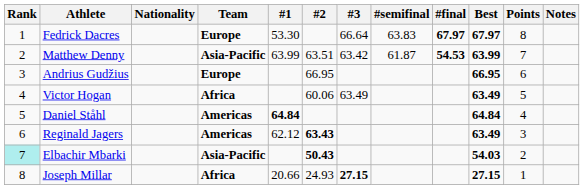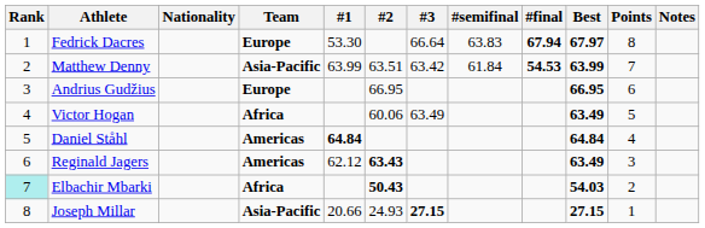 <table class="wikitable sortable" style="text-align:center">
 <tr>
 <th>Rank</th>
 <th>Athlete</th>
 <th>Nationality</th>
 <th>Team</th>
 <th>#1</th>
 <th>#2</th>
 <th>#3</th>
 <th>#semifinal</th>
 <th>#final</th>
 <th>Best</th>
 <th>Points</th>
 <th>Notes</th>
 </tr>
 <tr>
 <td>1</td>
 <td align="left"><a href='#'>Fedrick Dacres</a></td>
 <td align=left></td>
 <td align=left><strong>Europe</strong></td>
 <td>53.30</td>
 <td></td>
 <td>66.64</td>
 <td>63.83</td>
-<td><strong>67.97</strong></td>
+<td><strong>67.94</strong></td>
 <td><strong>67.97</strong></td>
 <td>8</td>
 <td></td>
 </tr>
 <tr>
 <td>2</td>
 <td align="left"><a href='#'>Matthew Denny</a></td>
 <td align=left></td>
 <td align=left><strong>Asia-Pacific</strong></td>
 <td>63.99</td>
 <td>63.51</td>
 <td>63.42</td>
-<td>61.87</td>
+<td>61.84</td>
 <td><strong>54.53</strong></td>
 <td><strong>63.99</strong></td>
 <td>7</td>
 <td></td>
 </tr>
 <tr>
 <td>3</td>
 <td align="left"><a href='#'>Andrius Gudžius</a></td>
 <td align=left></td>
 <td align=left><strong>Europe</strong></td>
 <td></td>
 <td>66.95</td>
 <td></td>
 <td><strong></strong></td>
 <td></td>
 <td><strong>66.95</strong></td>
 <td>6</td>
 <td></td>
 </tr>
 <tr>
 <td>4</td>
 <td align="left"><a href='#'>Victor Hogan</a></td>
 <td align=left></td>
 <td align=left><strong>Africa</strong></td>
 <td></td>
 <td>60.06</td>
 <td>63.49</td>
 <td><strong></strong></td>
 <td></td>
 <td><strong>63.49</strong></td>
 <td>5</td>
 <td></td>
 </tr>
 <tr>
 <td>5</td>
 <td align="left"><a href='#'>Daniel Ståhl</a></td>
 <td align=left></td>
 <td align=left><strong>Americas</strong></td>
 <td><strong>64.84</strong></td>
 <td></td>
 <td></td>
 <td></td>
 <td></td>
 <td><strong> 64.84</strong></td>
 <td>4</td>
 <td></td>
 </tr>
 <tr>
 <td>6</td>
 <td align="left"><a href='#'>Reginald Jagers</a></td>
 <td align=left></td>
 <td align=left><strong>Americas</strong></td>
 <td>62.12</td>
 <td><strong>63.43</strong></td>
 <td></td>
 <td></td>
 <td></td>
 <td><strong>63.49</strong></td>
 <td>3</td>
 <td></td>
 </tr>
 <tr>
 <td style="background: paleturquoise;">7</td>
 <td align="left"><a href='#'>Elbachir Mbarki</a></td>
 <td align=left></td>
-<td align=left><strong>Asia-Pacific</strong></td>
+<td align=left><strong>Africa</strong></td>
 <td></td>
 <td><strong>50.43</strong></td>
 <td></td>
 <td></td>
 <td></td>
 <td><strong>54.03</strong></td>
 <td>2</td>
 <td></td>
 </tr>
 <tr>
 <td>8</td>
 <td align="left"><a href='#'>Joseph Millar</a></td>
 <td align=left></td>
-<td align=left><strong>Africa</strong></td>
+<td align=left><strong>Asia-Pacific</strong></td>
 <td>20.66</td>
 <td>24.93</td>
 <td><strong>27.15</strong></td>
 <td></td>
 <td></td>
 <td><strong>27.15</strong></td>
 <td>1</td>
 <td></td>
 </tr>
 </table>
